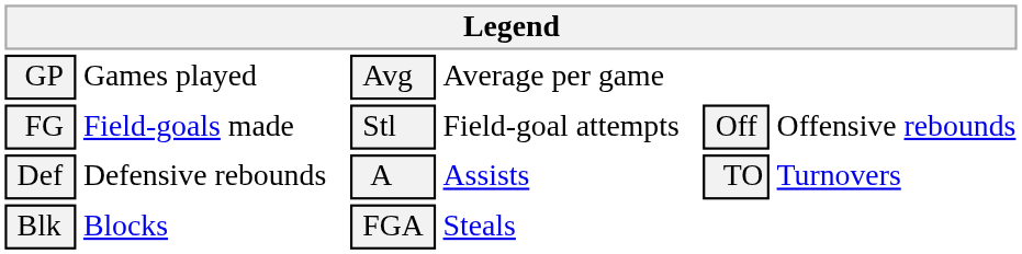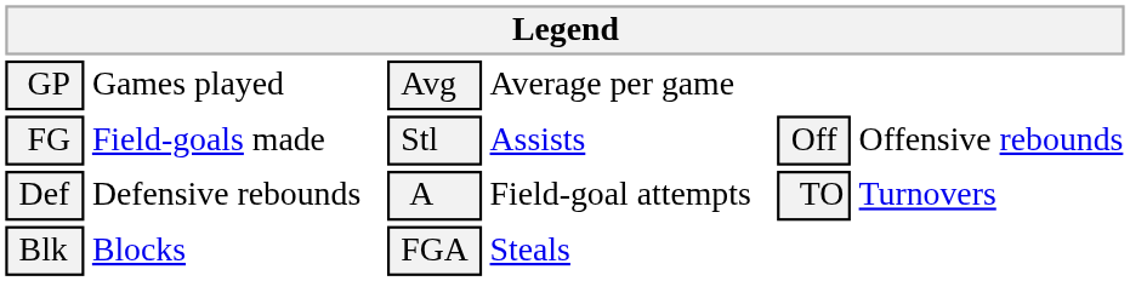 <table class="toccolours" style="font-size: 80%; white-space: nowrap;">
 <tr>
 <th colspan="6" style="background-color: #F2F2F2; border: 1px solid #AAAAAA;">Legend</th>
 </tr>
 <tr>
 <td style="background-color: #F2F2F2; border: 1px solid black;">  GP </td>
 <td>Games played</td>
 <td style="background-color: #F2F2F2; border: 1px solid black"> Avg </td>
 <td>Average per game</td>
 </tr>
 <tr>
 <td style="background-color: #F2F2F2; border: 1px solid black">  FG </td>
 <td style="padding-right: 8px"><a href='#'>Field-goals</a> made</td>
 <td style="background-color: #F2F2F2; border: 1px solid black"> Stl </td>
-<td style="padding-right: 8px">Field-goal attempts</td>
+<td style="padding-right: 8px"><a href='#'>Assists</a></td>
 <td style="background-color: #F2F2F2; border: 1px solid black;"> Off </td>
 <td>Offensive <a href='#'>rebounds</a></td>
 </tr>
 <tr>
 <td style="background-color: #F2F2F2; border: 1px solid black;"> Def </td>
 <td style="padding-right: 8px">Defensive rebounds</td>
 <td style="background-color: #F2F2F2; border: 1px solid black">  A </td>
-<td style="padding-right: 8px"><a href='#'>Assists</a></td>
+<td style="padding-right: 8px">Field-goal attempts</td>
 <td style="background-color: #F2F2F2; border: 1px solid black">  TO</td>
 <td><a href='#'>Turnovers</a></td>
 </tr>
 <tr>
 <td style="background-color: #F2F2F2; border: 1px solid black;"> Blk </td>
 <td><a href='#'>Blocks</a></td>
 <td style="background-color: #F2F2F2; border: 1px solid black"> FGA </td>
 <td><a href='#'>Steals</a></td>
 </tr>
 <tr>
 </tr>
 </table>
